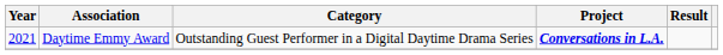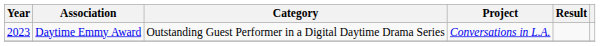 <table class="wikitable unsortable">
 <tr>
 <th>Year</th>
 <th>Association</th>
 <th>Category</th>
 <th>Project</th>
 <th>Result</th>
 <th></th>
 </tr>
 <tr>
-<td><a href='#'>2021</a></td>
+<td><a href='#'>2023</a></td>
 <td><a href='#'>Daytime Emmy Award</a></td>
 <td>Outstanding Guest Performer in a Digital Daytime Drama Series</td>
-<td><strong><em><a href='#'>Conversations in L.A.</a></em></strong></td>
+<td><em><a href='#'>Conversations in L.A.</a></em></td>
 <td></td>
 <td></td>
 </tr>
 <tr>
 </tr>
 </table>
